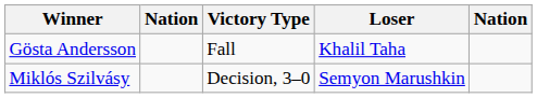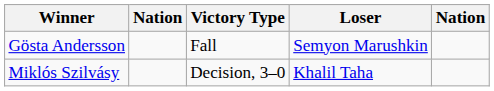 <table class="wikitable sortable" style="text-align:left;">
 <tr>
 <th>Winner</th>
 <th>Nation</th>
 <th>Victory Type</th>
 <th>Loser</th>
 <th>Nation</th>
 </tr>
 <tr>
 <td><a href='#'>Gösta Andersson</a></td>
 <td></td>
 <td>Fall</td>
-<td><a href='#'>Khalil Taha</a></td>
+<td><a href='#'>Semyon Marushkin</a></td>
 <td></td>
 </tr>
 <tr>
 <td><a href='#'>Miklós Szilvásy</a></td>
 <td></td>
 <td>Decision, 3–0</td>
-<td><a href='#'>Semyon Marushkin</a></td>
+<td><a href='#'>Khalil Taha</a></td>
 <td></td>
 </tr>
 </table>
